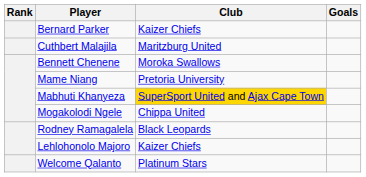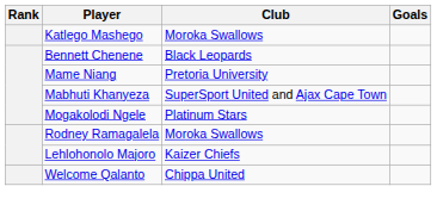 <table class="wikitable">
 <tr>
 <th>Rank</th>
 <th>Player</th>
 <th>Club</th>
 <th>Goals</th>
 </tr>
 <tr>
 <th></th>
-<td> <a href='#'>Bernard Parker</a></td>
-<td><a href='#'>Kaizer Chiefs</a></td>
-<td></td>
-</tr>
-<tr>
-<th></th>
-<td> <a href='#'>Cuthbert Malajila</a></td>
-<td><a href='#'>Maritzburg United</a></td>
+<td> <a href='#'>Katlego Mashego</a></td>
+<td><a href='#'>Moroka Swallows</a></td>
 <td></td>
 </tr>
 <tr>
 <th rowspan=4></th>
 <td> <a href='#'>Bennett Chenene</a></td>
-<td><a href='#'>Moroka Swallows</a></td>
+<td><a href='#'>Black Leopards</a></td>
 <td></td>
 </tr>
 <tr>
 <td> <a href='#'>Mame Niang</a></td>
 <td><a href='#'>Pretoria University</a></td>
 <td></td>
 </tr>
 <tr>
 <td> <a href='#'>Mabhuti Khanyeza</a></td>
-<td style="background: gold;"><a href='#'>SuperSport United</a> and <a href='#'>Ajax Cape Town</a></td>
+<td><a href='#'>SuperSport United</a> and <a href='#'>Ajax Cape Town</a></td>
 <td></td>
 </tr>
 <tr>
 <td> <a href='#'>Mogakolodi Ngele</a></td>
-<td><a href='#'>Chippa United</a></td>
+<td><a href='#'>Platinum Stars</a></td>
 <td></td>
 </tr>
 <tr>
 <th rowspan=2></th>
 <td> <a href='#'>Rodney Ramagalela</a></td>
-<td><a href='#'>Black Leopards</a></td>
+<td><a href='#'>Moroka Swallows</a></td>
 <td></td>
 </tr>
 <tr>
 <td> <a href='#'>Lehlohonolo Majoro</a></td>
 <td><a href='#'>Kaizer Chiefs</a></td>
 <td></td>
 </tr>
 <tr>
 <th></th>
 <td> <a href='#'>Welcome Qalanto</a></td>
-<td><a href='#'>Platinum Stars</a></td>
+<td><a href='#'>Chippa United</a></td>
 <td></td>
 </tr>
 </table>
